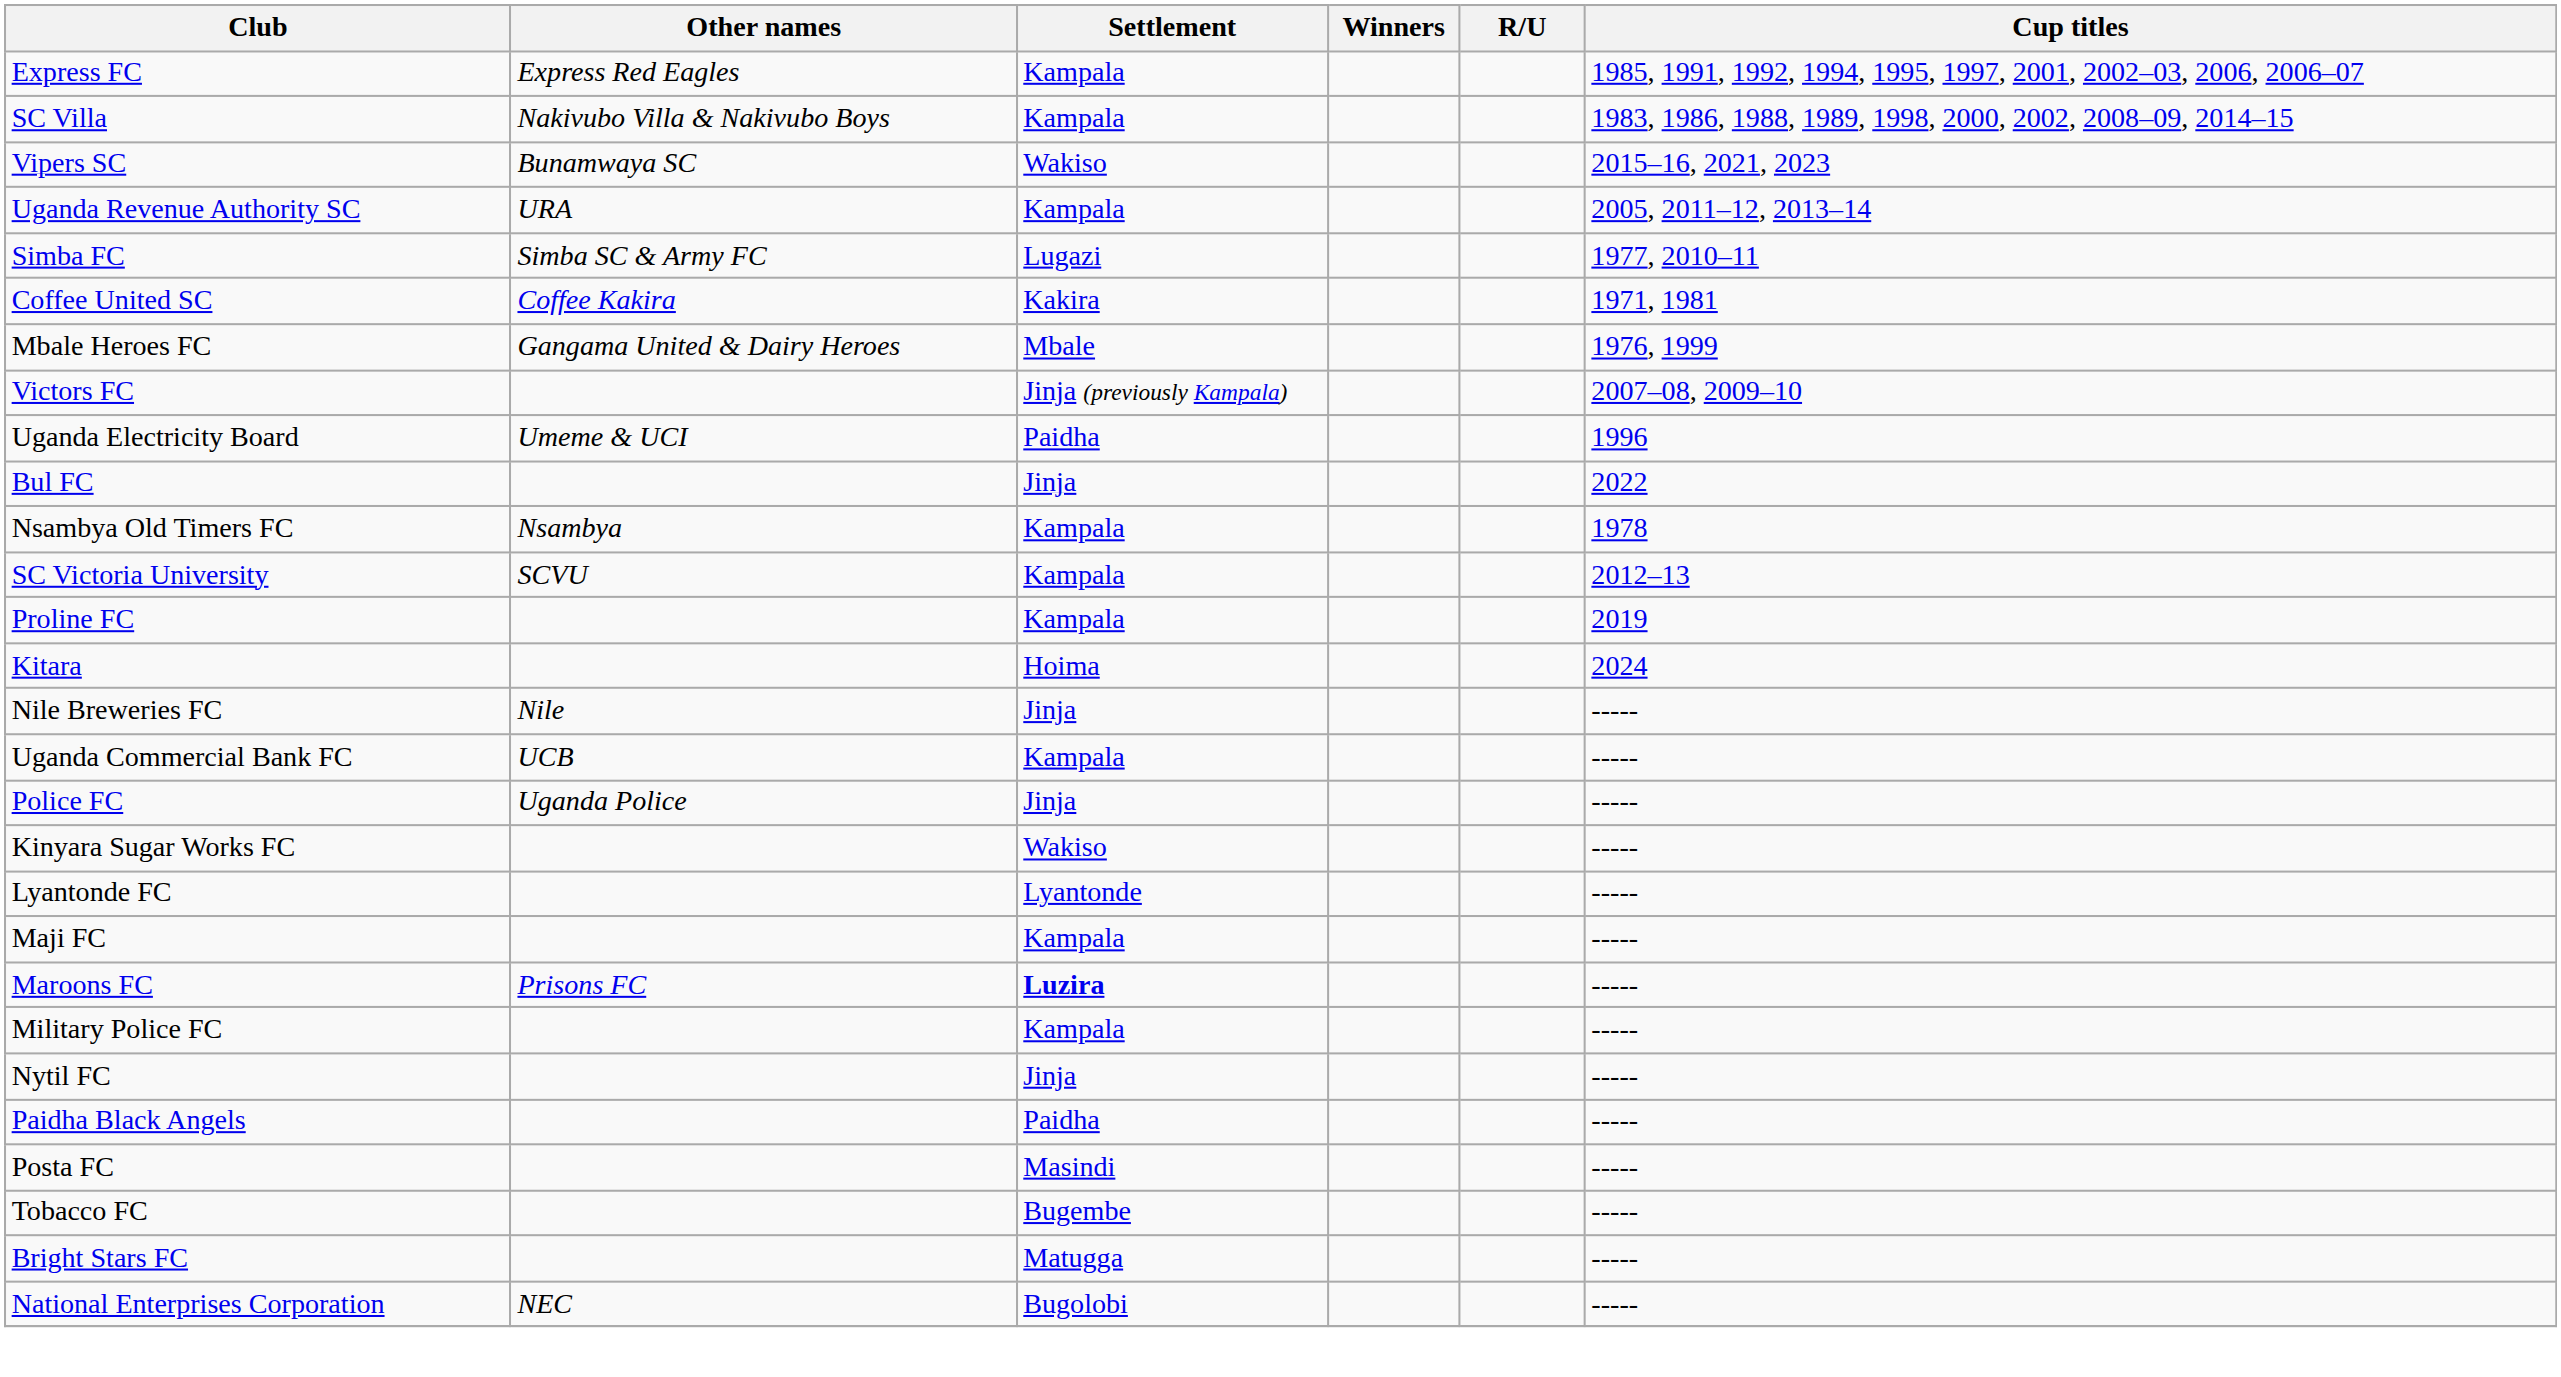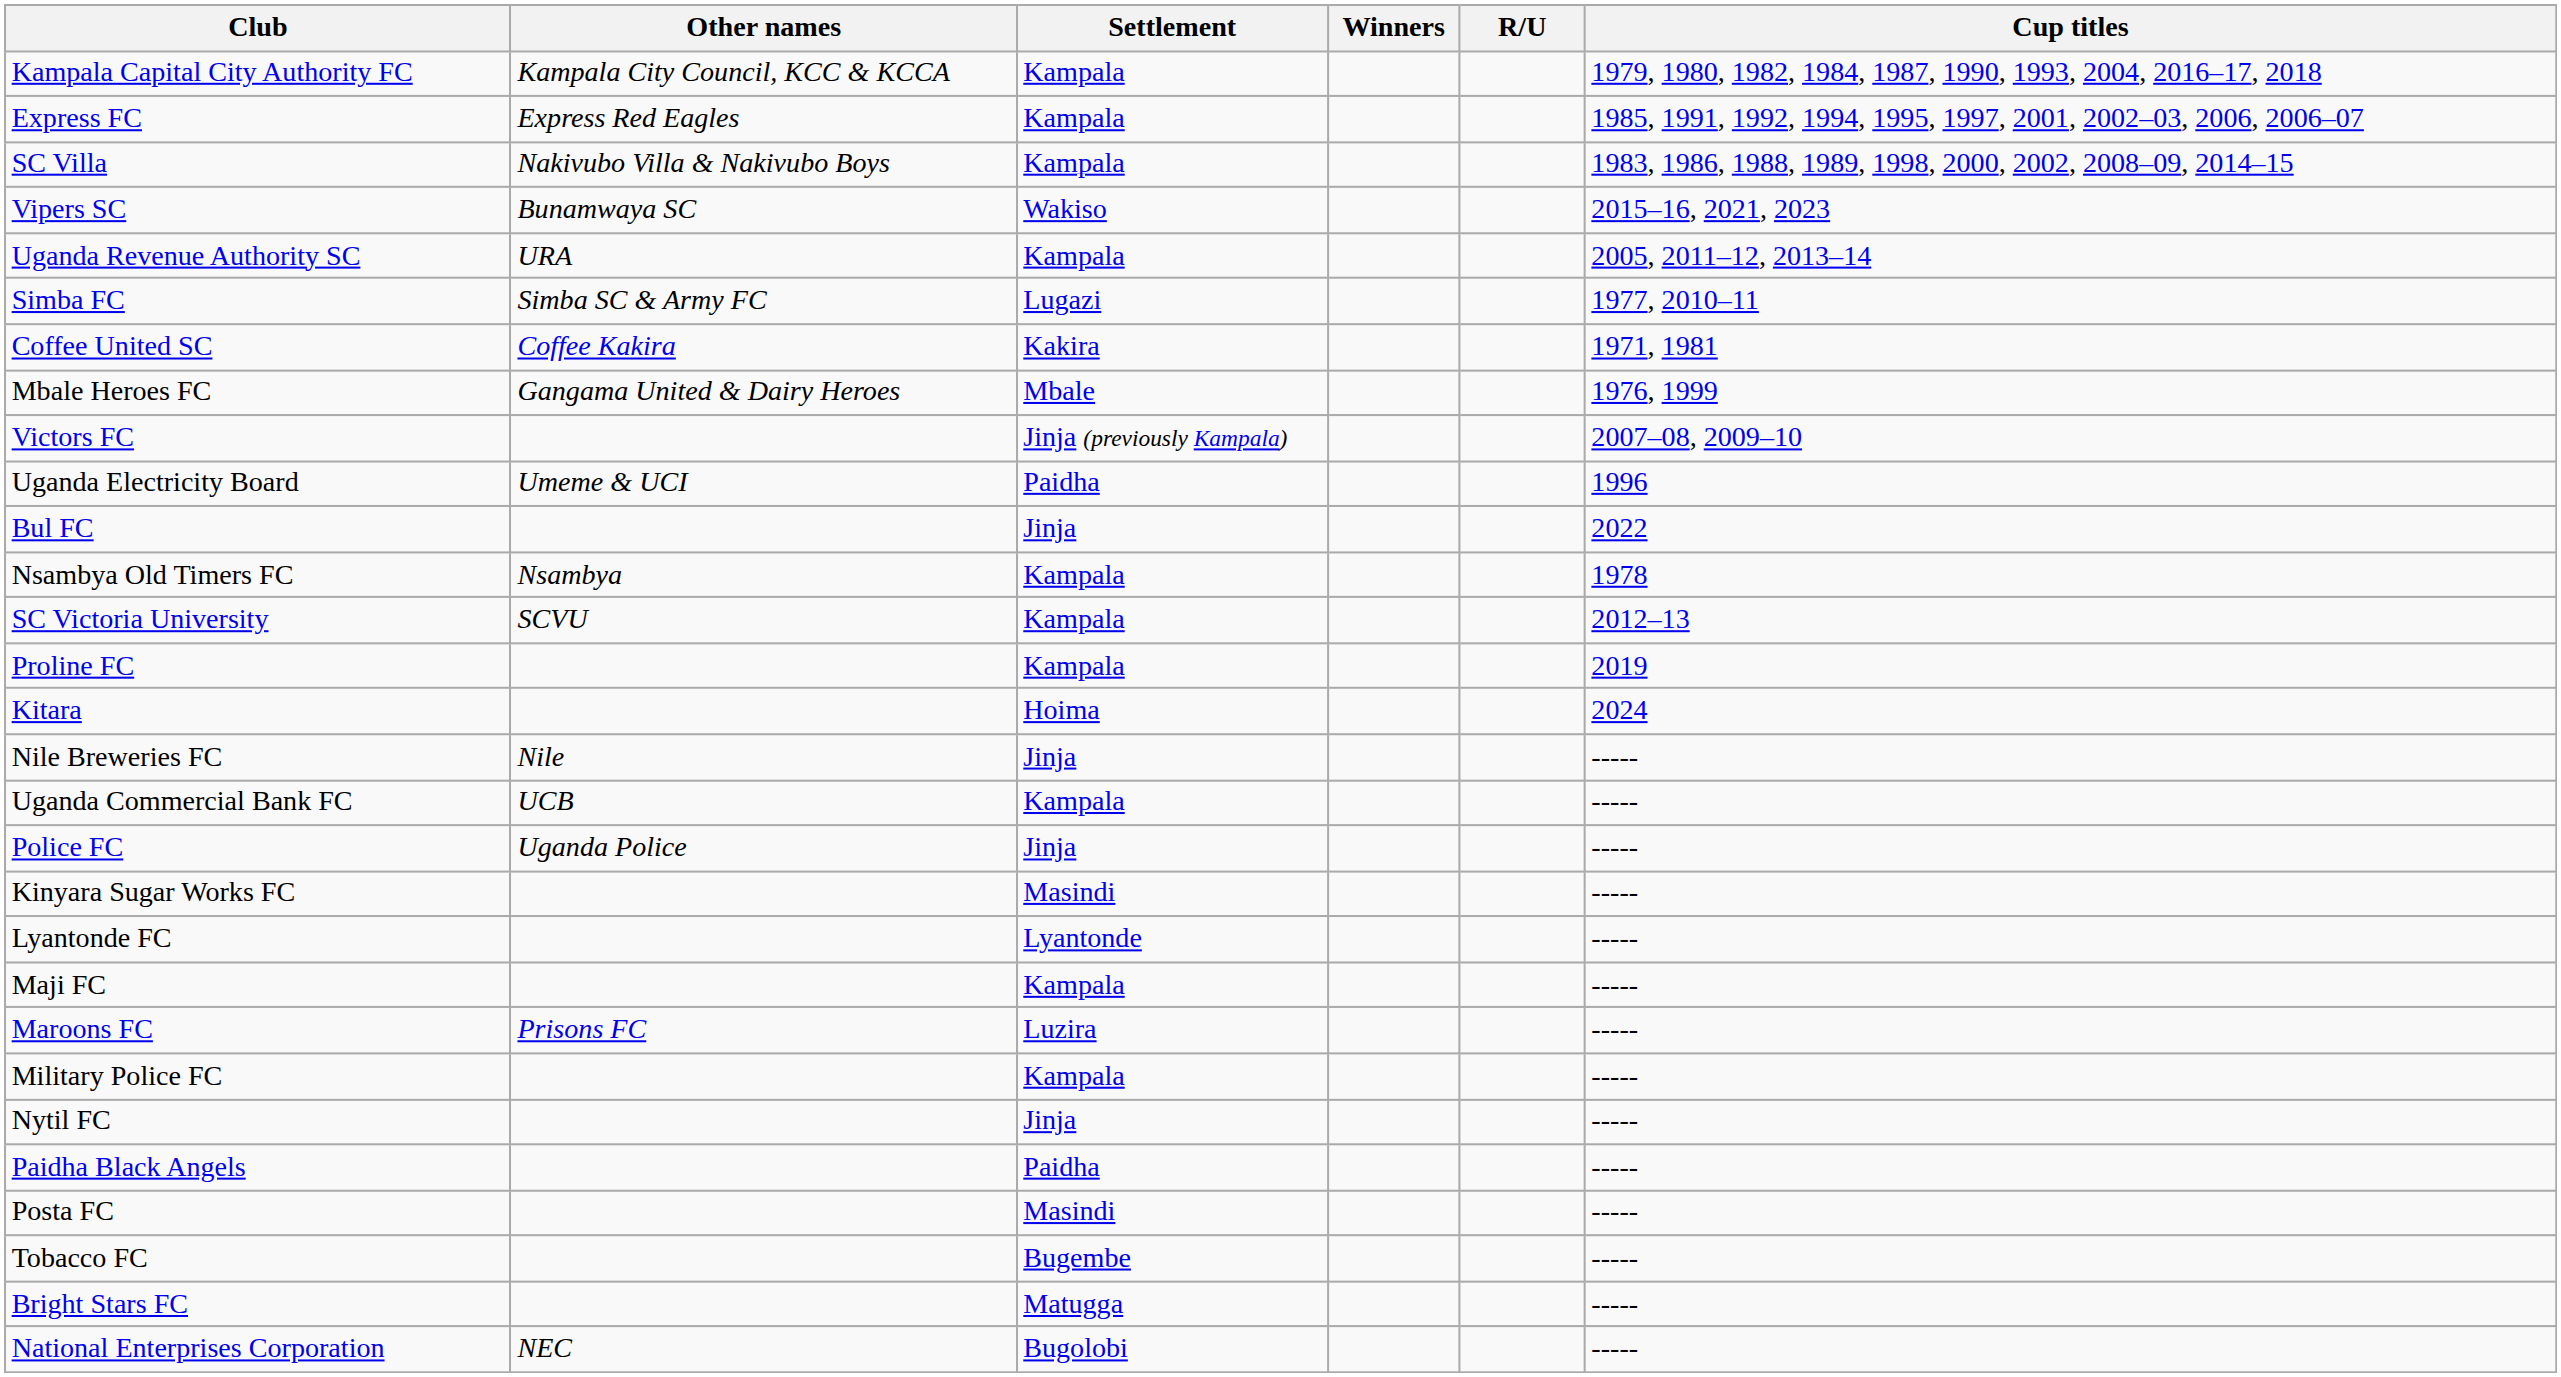 <table class="wikitable" style="width:100%; font-size:87%">
 <tr>
 <th width="270px">Club</th>
 <th width="270px">Other names</th>
 <th width="160px">Settlement</th>
 <th width="60px">Winners</th>
 <th width="60px">R/U</th>
 <th width="540px">Cup titles</th>
+</tr>
+<tr>
+<td><a href='#'>Kampala Capital City Authority FC</a></td>
+<td><em>Kampala City Council, KCC & KCCA</em></td>
+<td><a href='#'>Kampala</a></td>
+<td></td>
+<td></td>
+<td><a href='#'>1979</a>, <a href='#'>1980</a>, <a href='#'>1982</a>, <a href='#'>1984</a>, <a href='#'>1987</a>, <a href='#'>1990</a>, <a href='#'>1993</a>, <a href='#'>2004</a>, <a href='#'>2016–17</a>, <a href='#'>2018</a></td>
 </tr>
 <tr>
 <td><a href='#'>Express FC</a></td>
 <td><em>Express Red Eagles</em></td>
 <td><a href='#'>Kampala</a></td>
 <td></td>
 <td></td>
 <td><a href='#'>1985</a>, <a href='#'>1991</a>, <a href='#'>1992</a>, <a href='#'>1994</a>, <a href='#'>1995</a>, <a href='#'>1997</a>, <a href='#'>2001</a>, <a href='#'>2002–03</a>, <a href='#'>2006</a>, <a href='#'>2006–07</a></td>
 </tr>
 <tr>
 <td><a href='#'>SC Villa</a></td>
 <td><em>Nakivubo Villa & Nakivubo Boys</em></td>
 <td><a href='#'>Kampala</a></td>
 <td></td>
 <td></td>
 <td><a href='#'>1983</a>, <a href='#'>1986</a>, <a href='#'>1988</a>, <a href='#'>1989</a>, <a href='#'>1998</a>, <a href='#'>2000</a>, <a href='#'>2002</a>, <a href='#'>2008–09</a>, <a href='#'>2014–15</a></td>
 </tr>
 <tr>
 <td><a href='#'>Vipers SC</a></td>
 <td><em>Bunamwaya SC</em></td>
 <td><a href='#'>Wakiso</a></td>
 <td></td>
 <td></td>
 <td><a href='#'>2015–16</a>, <a href='#'>2021</a>, <a href='#'>2023</a></td>
 </tr>
 <tr>
 <td><a href='#'>Uganda Revenue Authority SC</a></td>
 <td><em>URA</em></td>
 <td><a href='#'>Kampala</a></td>
 <td></td>
 <td></td>
 <td><a href='#'>2005</a>, <a href='#'>2011–12</a>, <a href='#'>2013–14</a></td>
 </tr>
 <tr>
 <td><a href='#'>Simba FC</a></td>
 <td><em>Simba SC & Army FC</em></td>
 <td><a href='#'>Lugazi</a></td>
 <td></td>
 <td></td>
 <td><a href='#'>1977</a>, <a href='#'>2010–11</a></td>
 </tr>
 <tr>
 <td><a href='#'>Coffee United SC</a></td>
 <td><em><a href='#'>Coffee Kakira</a></em></td>
 <td><a href='#'>Kakira</a></td>
 <td></td>
 <td></td>
 <td><a href='#'>1971</a>, <a href='#'>1981</a></td>
 </tr>
 <tr>
 <td>Mbale Heroes FC</td>
 <td><em>Gangama United & Dairy Heroes</em></td>
 <td><a href='#'>Mbale</a></td>
 <td></td>
 <td></td>
 <td><a href='#'>1976</a>, <a href='#'>1999</a></td>
 </tr>
 <tr>
 <td><a href='#'>Victors FC</a></td>
 <td></td>
 <td><a href='#'>Jinja</a> <small><em>(previously <a href='#'>Kampala</a>)</em></small></td>
 <td></td>
 <td></td>
 <td><a href='#'>2007–08</a>, <a href='#'>2009–10</a></td>
 </tr>
 <tr>
 <td>Uganda Electricity Board</td>
 <td><em>Umeme & UCI</em></td>
 <td><a href='#'>Paidha</a></td>
 <td></td>
 <td></td>
 <td><a href='#'>1996</a></td>
 </tr>
 <tr>
 <td><a href='#'>Bul FC</a></td>
 <td></td>
 <td><a href='#'>Jinja</a></td>
 <td></td>
 <td></td>
 <td><a href='#'>2022</a></td>
 </tr>
 <tr>
 <td>Nsambya Old Timers FC</td>
 <td><em>Nsambya</em></td>
 <td><a href='#'>Kampala</a></td>
 <td></td>
 <td></td>
 <td><a href='#'>1978</a></td>
 </tr>
 <tr>
 <td><a href='#'>SC Victoria University</a></td>
 <td><em>SCVU</em></td>
 <td><a href='#'>Kampala</a></td>
 <td></td>
 <td></td>
 <td><a href='#'>2012–13</a></td>
 </tr>
 <tr>
 <td><a href='#'>Proline FC</a></td>
 <td></td>
 <td><a href='#'>Kampala</a></td>
 <td></td>
 <td></td>
 <td><a href='#'>2019</a></td>
 </tr>
 <tr>
 <td><a href='#'>Kitara</a></td>
 <td></td>
 <td><a href='#'>Hoima</a></td>
 <td></td>
 <td></td>
 <td><a href='#'>2024</a></td>
 </tr>
 <tr>
 <td>Nile Breweries FC</td>
 <td><em>Nile</em></td>
 <td><a href='#'>Jinja</a></td>
 <td></td>
 <td></td>
 <td>-----</td>
 </tr>
 <tr>
 <td>Uganda Commercial Bank FC</td>
 <td><em>UCB</em></td>
 <td><a href='#'>Kampala</a></td>
 <td></td>
 <td></td>
 <td>-----</td>
 </tr>
 <tr>
 <td><a href='#'>Police FC</a></td>
 <td><em>Uganda Police</em></td>
 <td><a href='#'>Jinja</a></td>
 <td></td>
 <td></td>
 <td>-----</td>
 </tr>
 <tr>
 <td>Kinyara Sugar Works FC</td>
 <td></td>
-<td><a href='#'>Wakiso</a></td>
+<td><a href='#'>Masindi</a></td>
 <td></td>
 <td></td>
 <td>-----</td>
 </tr>
 <tr>
 <td>Lyantonde FC</td>
 <td></td>
 <td><a href='#'>Lyantonde</a></td>
 <td></td>
 <td></td>
 <td>-----</td>
 </tr>
 <tr>
 <td>Maji FC</td>
 <td></td>
 <td><a href='#'>Kampala</a></td>
 <td></td>
 <td></td>
 <td>-----</td>
 </tr>
 <tr>
 <td><a href='#'>Maroons FC</a></td>
 <td><em><a href='#'>Prisons FC</a></em></td>
-<td><strong><a href='#'>Luzira</a></strong></td>
+<td><a href='#'>Luzira</a></td>
 <td></td>
 <td></td>
 <td>-----</td>
 </tr>
 <tr>
 <td>Military Police FC</td>
 <td></td>
 <td><a href='#'>Kampala</a></td>
 <td></td>
 <td></td>
 <td>-----</td>
 </tr>
 <tr>
 <td>Nytil FC</td>
 <td></td>
 <td><a href='#'>Jinja</a></td>
 <td></td>
 <td></td>
 <td>-----</td>
 </tr>
 <tr>
 <td><a href='#'>Paidha Black Angels</a></td>
 <td></td>
 <td><a href='#'>Paidha</a></td>
 <td></td>
 <td></td>
 <td>-----</td>
 </tr>
 <tr>
 <td>Posta FC</td>
 <td></td>
 <td><a href='#'>Masindi</a></td>
 <td></td>
 <td></td>
 <td>-----</td>
 </tr>
 <tr>
 <td>Tobacco FC</td>
 <td></td>
 <td><a href='#'>Bugembe</a></td>
 <td></td>
 <td></td>
 <td>-----</td>
 </tr>
 <tr>
 <td><a href='#'>Bright Stars FC</a></td>
 <td></td>
 <td><a href='#'>Matugga</a></td>
 <td></td>
 <td></td>
 <td>-----</td>
 </tr>
 <tr>
 <td><a href='#'>National Enterprises Corporation</a></td>
 <td><em>NEC</em></td>
 <td><a href='#'>Bugolobi</a></td>
 <td></td>
 <td></td>
 <td>-----</td>
 </tr>
 <tr>
 </tr>
 </table>
